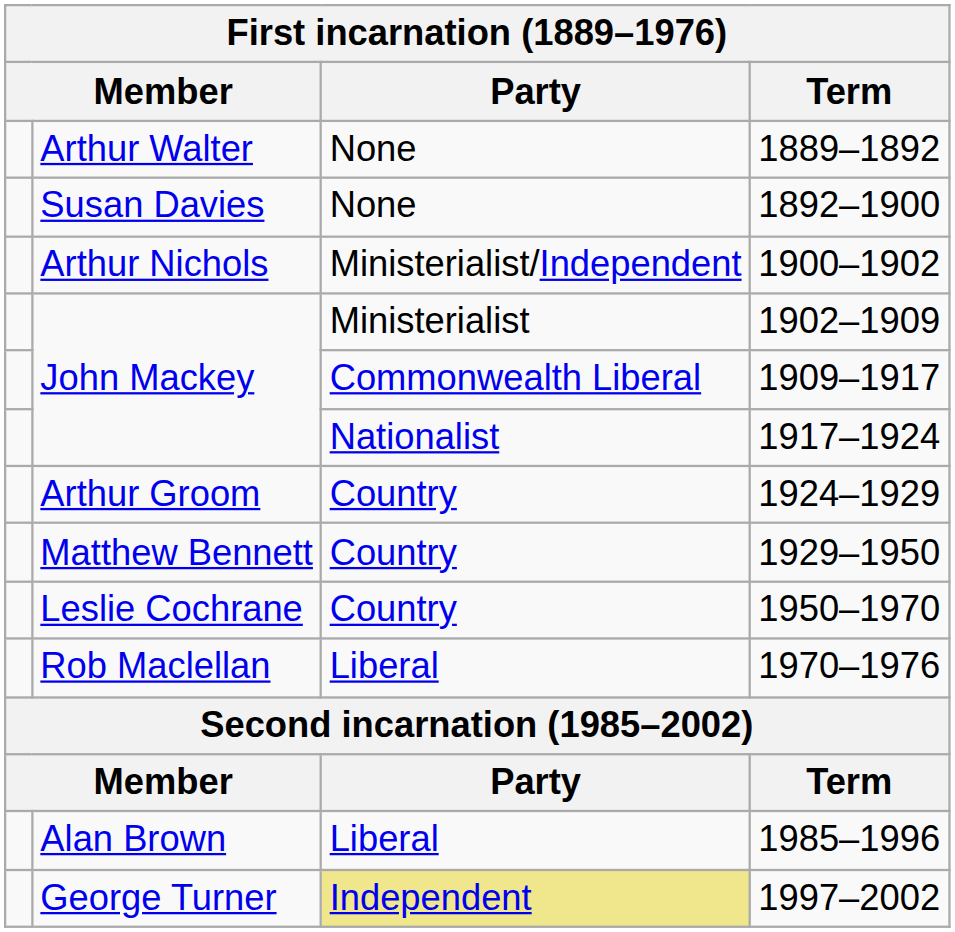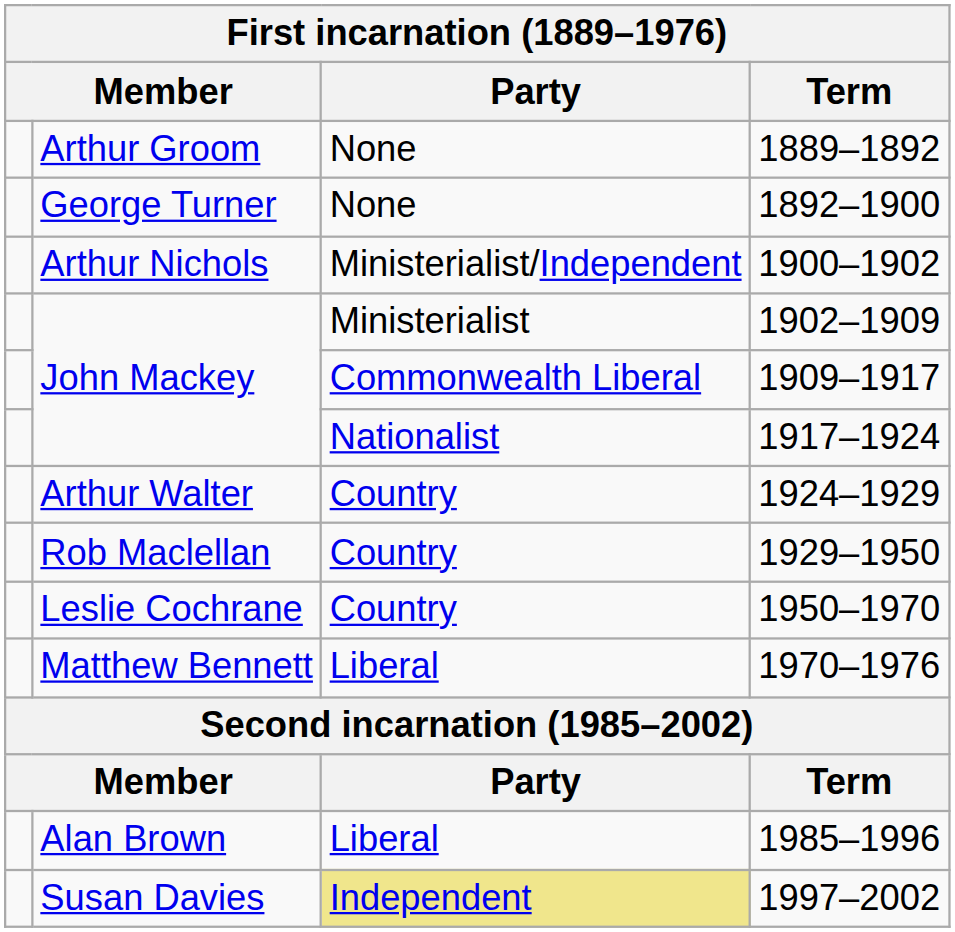 <table class="wikitable">
 <tr>
 <th colspan="4">First incarnation (1889–1976)</th>
 </tr>
 <tr>
 <th colspan="2">Member</th>
 <th>Party</th>
 <th>Term</th>
 </tr>
 <tr>
 <td> </td>
-<td><a href='#'>Arthur Walter</a></td>
+<td><a href='#'>Arthur Groom</a></td>
 <td>None</td>
 <td>1889–1892</td>
 </tr>
 <tr>
 <td> </td>
-<td><a href='#'>Susan Davies</a></td>
+<td><a href='#'>George Turner</a></td>
 <td>None</td>
 <td>1892–1900</td>
 </tr>
 <tr>
 <td> </td>
 <td><a href='#'>Arthur Nichols</a></td>
 <td>Ministerialist/<a href='#'>Independent</a></td>
 <td>1900–1902</td>
 </tr>
 <tr>
 <td> </td>
 <td rowspan="3"><a href='#'>John Mackey</a></td>
 <td>Ministerialist</td>
 <td>1902–1909</td>
 </tr>
 <tr>
 <td> </td>
 <td><a href='#'>Commonwealth Liberal</a></td>
 <td>1909–1917</td>
 </tr>
 <tr>
 <td> </td>
 <td><a href='#'>Nationalist</a></td>
 <td>1917–1924</td>
 </tr>
 <tr>
 <td> </td>
-<td><a href='#'>Arthur Groom</a></td>
+<td><a href='#'>Arthur Walter</a></td>
 <td><a href='#'>Country</a></td>
 <td>1924–1929</td>
 </tr>
 <tr>
 <td> </td>
-<td><a href='#'>Matthew Bennett</a></td>
+<td><a href='#'>Rob Maclellan</a></td>
 <td><a href='#'>Country</a></td>
 <td>1929–1950</td>
 </tr>
 <tr>
 <td> </td>
 <td><a href='#'>Leslie Cochrane</a></td>
 <td><a href='#'>Country</a></td>
 <td>1950–1970</td>
 </tr>
 <tr>
 <td> </td>
-<td><a href='#'>Rob Maclellan</a></td>
+<td><a href='#'>Matthew Bennett</a></td>
 <td><a href='#'>Liberal</a></td>
 <td>1970–1976</td>
 </tr>
 <tr>
 <th colspan="4">Second incarnation (1985–2002)</th>
 </tr>
 <tr>
 <th colspan="2">Member</th>
 <th>Party</th>
 <th>Term</th>
 </tr>
 <tr>
 <td> </td>
 <td><a href='#'>Alan Brown</a></td>
 <td><a href='#'>Liberal</a></td>
 <td>1985–1996</td>
 </tr>
 <tr>
 <td> </td>
-<td><a href='#'>George Turner</a></td>
+<td><a href='#'>Susan Davies</a></td>
 <td style="background: khaki;"><a href='#'>Independent</a></td>
 <td>1997–2002</td>
 </tr>
 </table>
